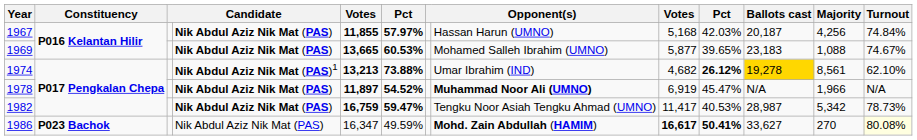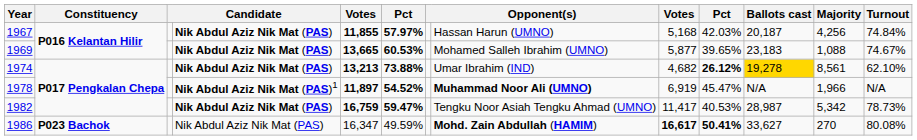 <table class="wikitable" style="margin:0.5em ; font-size:95%">
 <tr>
 <th>Year</th>
 <th>Constituency</th>
 <th colspan=2>Candidate</th>
 <th>Votes</th>
 <th>Pct</th>
 <th colspan=2>Opponent(s)</th>
 <th>Votes</th>
 <th>Pct</th>
 <th>Ballots cast</th>
 <th>Majority</th>
 <th>Turnout</th>
 </tr>
 <tr>
 <td><a href='#'>1967</a></td>
 <td rowspan=2><strong>P016 <a href='#'>Kelantan Hilir</a></strong></td>
 <td></td>
 <td><strong>Nik Abdul Aziz Nik Mat</strong> (<a href='#'><strong>PAS</strong></a>)</td>
 <td align="right"><strong>11,855</strong></td>
 <td><strong>57.97%</strong></td>
 <td></td>
 <td>Hassan Harun (<a href='#'>UMNO</a>)</td>
 <td align="right">5,168</td>
 <td>42.03%</td>
 <td>20,187</td>
 <td>4,256</td>
 <td>74.84%</td>
 </tr>
 <tr>
 <td><a href='#'>1969</a></td>
 <td></td>
 <td><strong>Nik Abdul Aziz Nik Mat</strong> (<a href='#'><strong>PAS</strong></a>)</td>
 <td align="right"><strong>13,665</strong></td>
 <td><strong>60.53%</strong></td>
 <td></td>
 <td>Mohamed Salleh Ibrahim (<a href='#'>UMNO</a>)</td>
 <td align="right">5,877</td>
 <td>39.65%</td>
 <td>23,183</td>
 <td>1,088</td>
 <td>74.67%</td>
 </tr>
 <tr>
 <td><a href='#'>1974</a></td>
 <td rowspan=3><strong>P017 <a href='#'>Pengkalan Chepa</a></strong></td>
 <td></td>
-<td><strong>Nik Abdul Aziz Nik Mat</strong> (<a href='#'><strong>PAS</strong></a>)<sup>1</sup></td>
+<td><strong>Nik Abdul Aziz Nik Mat</strong> (<a href='#'><strong>PAS</strong></a>)</td>
 <td align="right"><strong>13,213</strong></td>
 <td><strong>73.88%</strong></td>
 <td></td>
 <td>Umar Ibrahim (<a href='#'>IND</a>)</td>
 <td align=right>4,682</td>
 <td><strong>26.12%</strong></td>
 <td style="background: gold;">19,278</td>
 <td>8,561</td>
 <td>62.10%</td>
 </tr>
 <tr>
 <td><a href='#'>1978</a></td>
 <td></td>
-<td><strong>Nik Abdul Aziz Nik Mat</strong> (<a href='#'><strong>PAS</strong></a>)</td>
+<td><strong>Nik Abdul Aziz Nik Mat</strong> (<a href='#'><strong>PAS</strong></a>)<sup>1</sup></td>
 <td align="right"><strong>11,897</strong></td>
 <td><strong>54.52%</strong></td>
 <td></td>
 <td><strong>Muhammad Noor Ali (<a href='#'>UMNO</a>)</strong></td>
 <td align="right">6,919</td>
 <td>45.47%</td>
 <td>N/A</td>
 <td>1,966</td>
 <td>N/A</td>
 </tr>
 <tr>
 <td><a href='#'>1982</a></td>
 <td></td>
 <td><strong>Nik Abdul Aziz Nik Mat</strong> (<a href='#'><strong>PAS</strong></a>)</td>
 <td align="right"><strong>16,759</strong></td>
 <td><strong>59.47%</strong></td>
 <td></td>
 <td>Tengku Noor Asiah Tengku Ahmad (<a href='#'>UMNO</a>)</td>
 <td align="right">11,417</td>
 <td>40.53%</td>
 <td>28,987</td>
 <td>5,342</td>
 <td>78.73%</td>
 </tr>
 <tr>
 <td><a href='#'>1986</a></td>
 <td><strong>P023 <a href='#'>Bachok</a></strong></td>
 <td></td>
 <td>Nik Abdul Aziz Nik Mat (<a href='#'>PAS</a>)</td>
 <td align="right">16,347</td>
 <td>49.59%</td>
 <td></td>
 <td><strong>Mohd. Zain Abdullah</strong> (<a href='#'><strong>HAMIM</strong></a>)</td>
 <td align="right"><strong>16,617</strong></td>
 <td><strong>50.41%</strong></td>
 <td>33,627</td>
 <td>270</td>
-<td style="background: lightyellow;">80.08%</td>
+<td>80.08%</td>
 </tr>
 </table>
